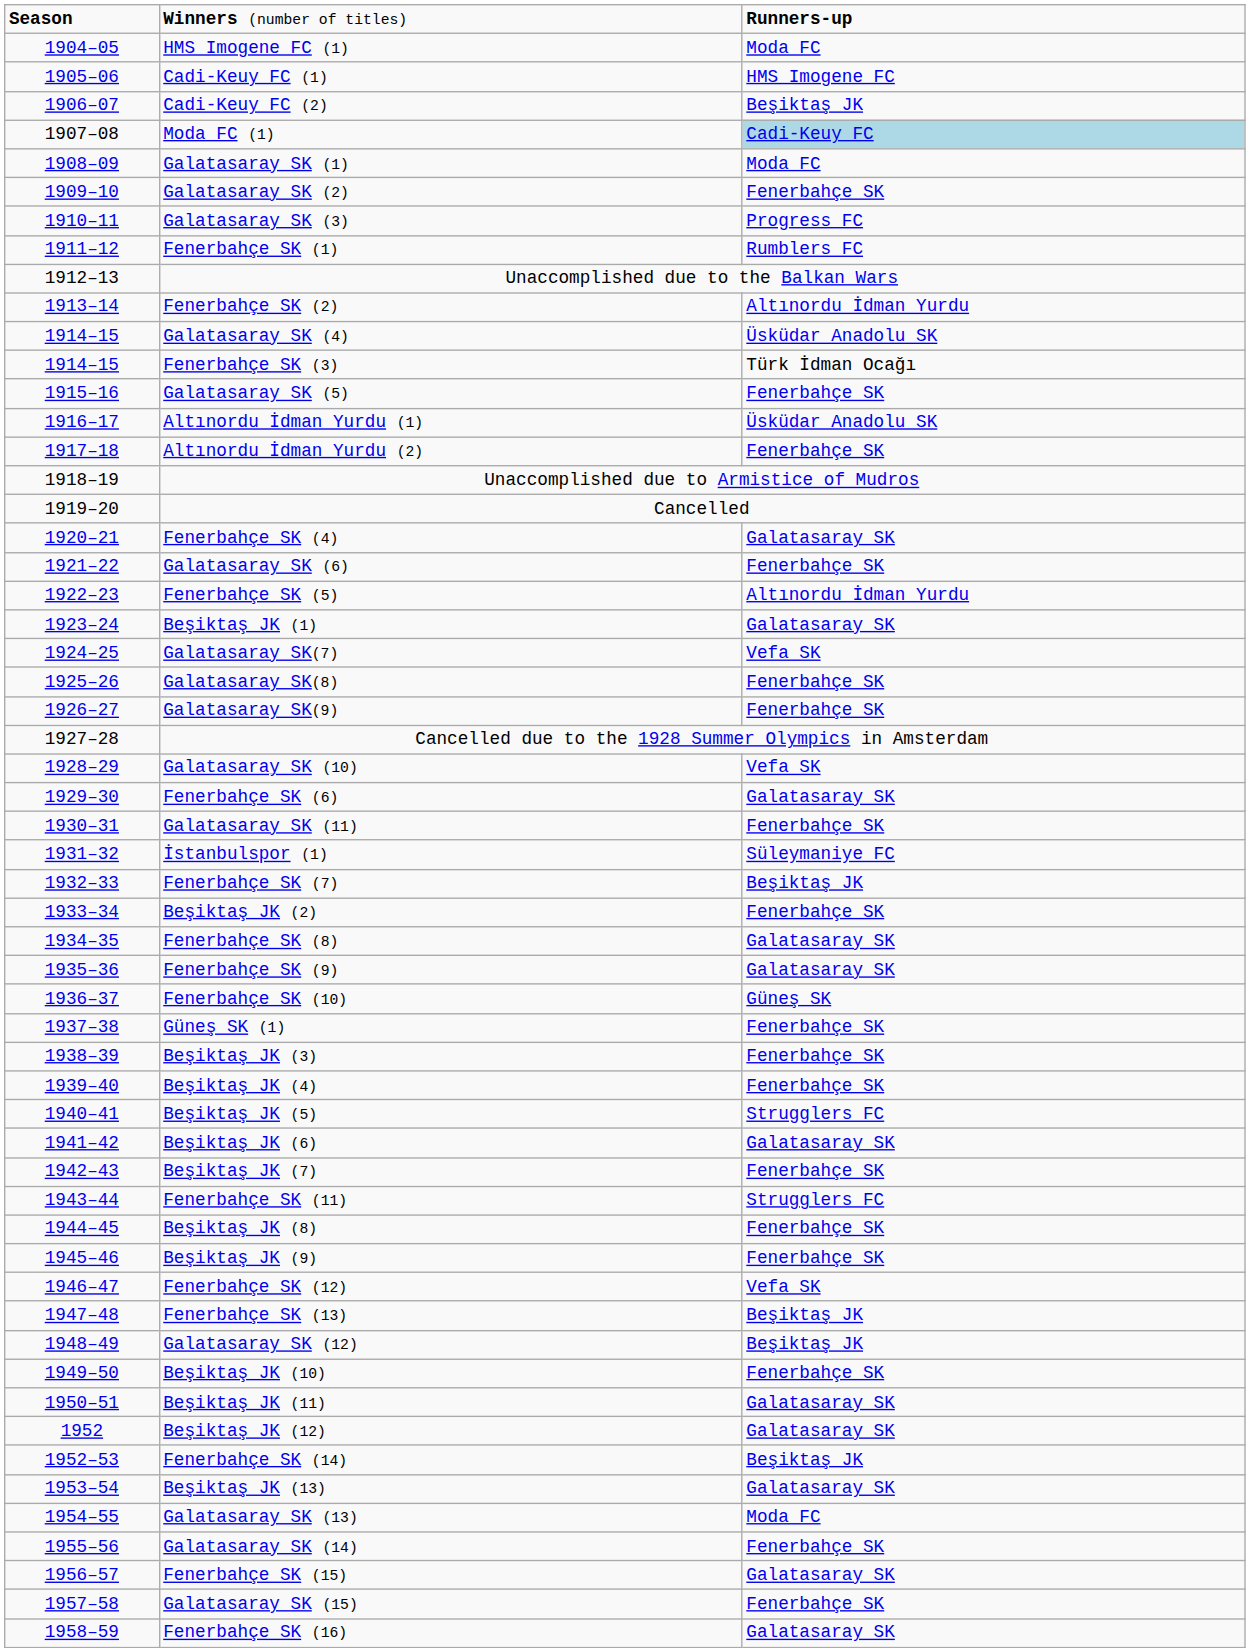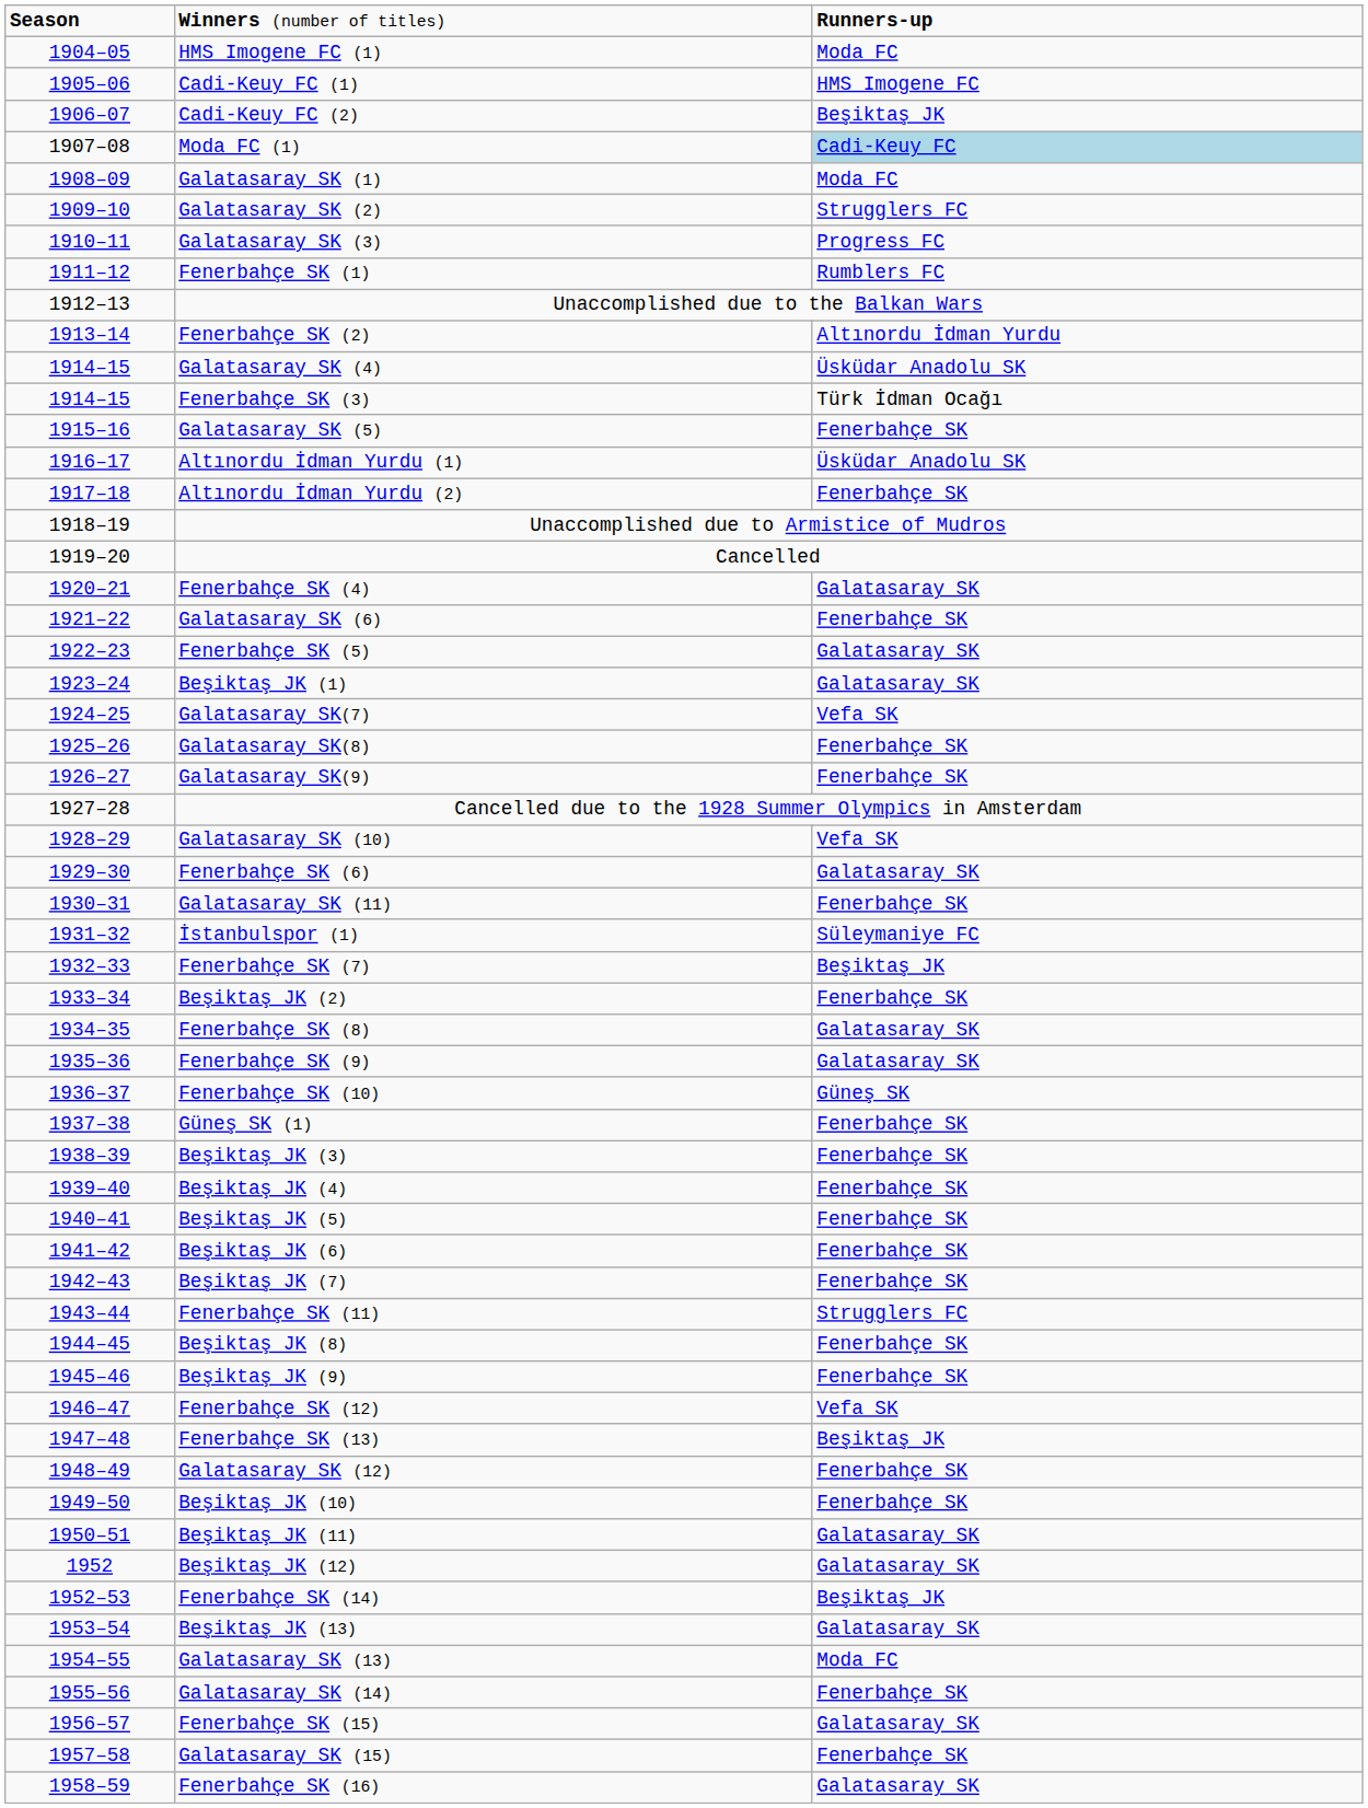 <table class="wikitable" width=46%>
 <tr>
 <td><strong>Season</strong></td>
 <td><strong>Winners</strong> <small>(number of titles)</small></td>
 <td><strong>Runners-up</strong></td>
 </tr>
 <tr>
 <td align=center><a href='#'>1904–05</a></td>
 <td><a href='#'>HMS Imogene FC</a> <small>(1)</small></td>
 <td><a href='#'>Moda FC</a></td>
 </tr>
 <tr>
 <td align=center><a href='#'>1905–06</a></td>
 <td><a href='#'>Cadi-Keuy FC</a> <small>(1)</small></td>
 <td><a href='#'>HMS Imogene FC</a></td>
 </tr>
 <tr>
 <td align=center><a href='#'>1906–07</a></td>
 <td><a href='#'>Cadi-Keuy FC</a> <small>(2)</small></td>
 <td><a href='#'>Beşiktaş JK</a></td>
 </tr>
 <tr>
 <td align=center>1907–08</td>
 <td><a href='#'>Moda FC</a> <small>(1)</small></td>
 <td style="background: lightblue;"><a href='#'>Cadi-Keuy FC</a></td>
 </tr>
 <tr>
 <td align=center><a href='#'>1908–09</a></td>
 <td><a href='#'>Galatasaray SK</a> <small>(1)</small></td>
 <td><a href='#'>Moda FC</a></td>
 </tr>
 <tr>
 <td align=center><a href='#'>1909–10</a></td>
 <td><a href='#'>Galatasaray SK</a> <small>(2)</small></td>
-<td><a href='#'>Fenerbahçe SK</a></td>
+<td><a href='#'>Strugglers FC</a></td>
 </tr>
 <tr>
 <td align=center><a href='#'>1910–11</a></td>
 <td><a href='#'>Galatasaray SK</a> <small>(3)</small></td>
 <td><a href='#'>Progress FC</a></td>
 </tr>
 <tr>
 <td align=center><a href='#'>1911–12</a></td>
 <td><a href='#'>Fenerbahçe SK</a> <small>(1)</small></td>
 <td><a href='#'>Rumblers FC</a></td>
 </tr>
 <tr>
 <td align=center>1912–13</td>
 <td colspan=21 style="text-align:center;">Unaccomplished due to the <a href='#'>Balkan Wars</a></td>
 </tr>
 <tr>
 <td align=center><a href='#'>1913–14</a></td>
 <td><a href='#'>Fenerbahçe SK</a> <small>(2)</small></td>
 <td><a href='#'>Altınordu İdman Yurdu</a></td>
 </tr>
 <tr>
 <td align=center><a href='#'>1914–15</a></td>
 <td><a href='#'>Galatasaray SK</a> <small>(4)</small></td>
 <td><a href='#'>Üsküdar Anadolu SK</a></td>
 </tr>
 <tr>
 <td align=center><a href='#'>1914–15</a></td>
 <td><a href='#'>Fenerbahçe SK</a> <small>(3)</small></td>
 <td>Türk İdman Ocağı</td>
 </tr>
 <tr>
 <td align=center><a href='#'>1915–16</a></td>
 <td><a href='#'>Galatasaray SK</a> <small>(5)</small></td>
 <td><a href='#'>Fenerbahçe SK</a></td>
 </tr>
 <tr>
 <td align=center><a href='#'>1916–17</a></td>
 <td><a href='#'>Altınordu İdman Yurdu</a> <small>(1)</small></td>
 <td><a href='#'>Üsküdar Anadolu SK</a></td>
 </tr>
 <tr>
 <td align=center><a href='#'>1917–18</a></td>
 <td><a href='#'>Altınordu İdman Yurdu</a> <small>(2)</small></td>
 <td><a href='#'>Fenerbahçe SK</a></td>
 </tr>
 <tr>
 <td align=center>1918–19</td>
 <td colspan=2 style="text-align:center;">Unaccomplished due to <a href='#'>Armistice of Mudros</a></td>
 </tr>
 <tr>
 <td align=center>1919–20</td>
 <td colspan=2 style="text-align:center;">Cancelled</td>
 </tr>
 <tr>
 <td align=center><a href='#'>1920–21</a></td>
 <td><a href='#'>Fenerbahçe SK</a> <small>(4)</small></td>
 <td><a href='#'>Galatasaray SK</a></td>
 </tr>
 <tr>
 <td align=center><a href='#'>1921–22</a></td>
 <td><a href='#'>Galatasaray SK</a> <small>(6)</small></td>
 <td><a href='#'>Fenerbahçe SK</a></td>
 </tr>
 <tr>
 <td align=center><a href='#'>1922–23</a></td>
 <td><a href='#'>Fenerbahçe SK</a> <small>(5)</small></td>
-<td><a href='#'>Altınordu İdman Yurdu</a></td>
+<td><a href='#'>Galatasaray SK</a></td>
 </tr>
 <tr>
 <td align=center><a href='#'>1923–24</a></td>
 <td><a href='#'>Beşiktaş JK</a> <small>(1)</small></td>
 <td><a href='#'>Galatasaray SK</a></td>
 </tr>
 <tr>
 <td align=center><a href='#'>1924–25</a></td>
 <td><a href='#'>Galatasaray SK</a><small>(7)</small></td>
 <td><a href='#'>Vefa SK</a></td>
 </tr>
 <tr>
 <td align=center><a href='#'>1925–26</a></td>
 <td><a href='#'>Galatasaray SK</a><small>(8)</small></td>
 <td><a href='#'>Fenerbahçe SK</a></td>
 </tr>
 <tr>
 <td align=center><a href='#'>1926–27</a></td>
 <td><a href='#'>Galatasaray SK</a><small>(9)</small></td>
 <td><a href='#'>Fenerbahçe SK</a></td>
 </tr>
 <tr>
 <td align=center>1927–28</td>
 <td colspan=2 style="text-align:center;">Cancelled due to the <a href='#'>1928 Summer Olympics</a> in Amsterdam</td>
 </tr>
 <tr>
 <td align=center><a href='#'>1928–29</a></td>
 <td><a href='#'>Galatasaray SK</a> <small>(10)</small></td>
 <td><a href='#'>Vefa SK</a></td>
 </tr>
 <tr>
 <td align=center><a href='#'>1929–30</a></td>
 <td><a href='#'>Fenerbahçe SK</a> <small>(6)</small></td>
 <td><a href='#'>Galatasaray SK</a></td>
 </tr>
 <tr>
 <td align=center><a href='#'>1930–31</a></td>
 <td><a href='#'>Galatasaray SK</a> <small>(11)</small></td>
 <td><a href='#'>Fenerbahçe SK</a></td>
 </tr>
 <tr>
 <td align=center><a href='#'>1931–32</a></td>
 <td><a href='#'>İstanbulspor</a> <small>(1)</small></td>
 <td><a href='#'>Süleymaniye FC</a></td>
 </tr>
 <tr>
 <td align=center><a href='#'>1932–33</a></td>
 <td><a href='#'>Fenerbahçe SK</a> <small>(7)</small></td>
 <td><a href='#'>Beşiktaş JK</a></td>
 </tr>
 <tr>
 <td align=center><a href='#'>1933–34</a></td>
 <td><a href='#'>Beşiktaş JK</a> <small>(2)</small></td>
 <td><a href='#'>Fenerbahçe SK</a></td>
 </tr>
 <tr>
 <td align=center><a href='#'>1934–35</a></td>
 <td><a href='#'>Fenerbahçe SK</a> <small>(8)</small></td>
 <td><a href='#'>Galatasaray SK</a></td>
 </tr>
 <tr>
 <td align=center><a href='#'>1935–36</a></td>
 <td><a href='#'>Fenerbahçe SK</a> <small>(9)</small></td>
 <td><a href='#'>Galatasaray SK</a></td>
 </tr>
 <tr>
 <td align=center><a href='#'>1936–37</a></td>
 <td><a href='#'>Fenerbahçe SK</a> <small>(10)</small></td>
 <td><a href='#'>Güneş SK</a></td>
 </tr>
 <tr>
 <td align=center><a href='#'>1937–38</a></td>
 <td><a href='#'>Güneş SK</a> <small>(1)</small></td>
 <td><a href='#'>Fenerbahçe SK</a></td>
 </tr>
 <tr>
 <td align=center><a href='#'>1938–39</a></td>
 <td><a href='#'>Beşiktaş JK</a> <small>(3)</small></td>
 <td><a href='#'>Fenerbahçe SK</a></td>
 </tr>
 <tr>
 <td align=center><a href='#'>1939–40</a></td>
 <td><a href='#'>Beşiktaş JK</a> <small>(4)</small></td>
 <td><a href='#'>Fenerbahçe SK</a></td>
 </tr>
 <tr>
 <td align=center><a href='#'>1940–41</a></td>
 <td><a href='#'>Beşiktaş JK</a> <small>(5)</small></td>
-<td><a href='#'>Strugglers FC</a></td>
+<td><a href='#'>Fenerbahçe SK</a></td>
 </tr>
 <tr>
 <td align=center><a href='#'>1941–42</a></td>
 <td><a href='#'>Beşiktaş JK</a> <small>(6)</small></td>
-<td><a href='#'>Galatasaray SK</a></td>
+<td><a href='#'>Fenerbahçe SK</a></td>
 </tr>
 <tr>
 <td align=center><a href='#'>1942–43</a></td>
 <td><a href='#'>Beşiktaş JK</a> <small>(7)</small></td>
 <td><a href='#'>Fenerbahçe SK</a></td>
 </tr>
 <tr>
 <td align=center><a href='#'>1943–44</a></td>
 <td><a href='#'>Fenerbahçe SK</a> <small>(11)</small></td>
 <td><a href='#'>Strugglers FC</a></td>
 </tr>
 <tr>
 <td align=center><a href='#'>1944–45</a></td>
 <td><a href='#'>Beşiktaş JK</a> <small>(8)</small></td>
 <td><a href='#'>Fenerbahçe SK</a></td>
 </tr>
 <tr>
 <td align=center><a href='#'>1945–46</a></td>
 <td><a href='#'>Beşiktaş JK</a> <small>(9)</small></td>
 <td><a href='#'>Fenerbahçe SK</a></td>
 </tr>
 <tr>
 <td align=center><a href='#'>1946–47</a></td>
 <td><a href='#'>Fenerbahçe SK</a> <small>(12)</small></td>
 <td><a href='#'>Vefa SK</a></td>
 </tr>
 <tr>
 <td align=center><a href='#'>1947–48</a></td>
 <td><a href='#'>Fenerbahçe SK</a> <small>(13)</small></td>
 <td><a href='#'>Beşiktaş JK</a></td>
 </tr>
 <tr>
 <td align=center><a href='#'>1948–49</a></td>
 <td><a href='#'>Galatasaray SK</a> <small>(12)</small></td>
-<td><a href='#'>Beşiktaş JK</a></td>
+<td><a href='#'>Fenerbahçe SK</a></td>
 </tr>
 <tr>
 <td align=center><a href='#'>1949–50</a></td>
 <td><a href='#'>Beşiktaş JK</a> <small>(10)</small></td>
 <td><a href='#'>Fenerbahçe SK</a></td>
 </tr>
 <tr>
 <td align=center><a href='#'>1950–51</a></td>
 <td><a href='#'>Beşiktaş JK</a> <small>(11)</small></td>
 <td><a href='#'>Galatasaray SK</a></td>
 </tr>
 <tr>
 <td align=center><a href='#'>1952</a></td>
 <td><a href='#'>Beşiktaş JK</a> <small>(12)</small></td>
 <td><a href='#'>Galatasaray SK</a></td>
 </tr>
 <tr>
 <td align=center><a href='#'>1952–53</a></td>
 <td><a href='#'>Fenerbahçe SK</a> <small>(14)</small></td>
 <td><a href='#'>Beşiktaş JK</a></td>
 </tr>
 <tr>
 <td align=center><a href='#'>1953–54</a></td>
 <td><a href='#'>Beşiktaş JK</a> <small>(13)</small></td>
 <td><a href='#'>Galatasaray SK</a></td>
 </tr>
 <tr>
 <td align=center><a href='#'>1954–55</a></td>
 <td><a href='#'>Galatasaray SK</a> <small>(13)</small></td>
 <td><a href='#'>Moda FC</a></td>
 </tr>
 <tr>
 <td align=center><a href='#'>1955–56</a></td>
 <td><a href='#'>Galatasaray SK</a> <small>(14)</small></td>
 <td><a href='#'>Fenerbahçe SK</a></td>
 </tr>
 <tr>
 <td align=center><a href='#'>1956–57</a></td>
 <td><a href='#'>Fenerbahçe SK</a> <small>(15)</small></td>
 <td><a href='#'>Galatasaray SK</a></td>
 </tr>
 <tr>
 <td align=center><a href='#'>1957–58</a></td>
 <td><a href='#'>Galatasaray SK</a> <small>(15)</small></td>
 <td><a href='#'>Fenerbahçe SK</a></td>
 </tr>
 <tr>
 <td align=center><a href='#'>1958–59</a></td>
 <td><a href='#'>Fenerbahçe SK</a> <small>(16)</small></td>
 <td><a href='#'>Galatasaray SK</a></td>
 </tr>
 </table>
